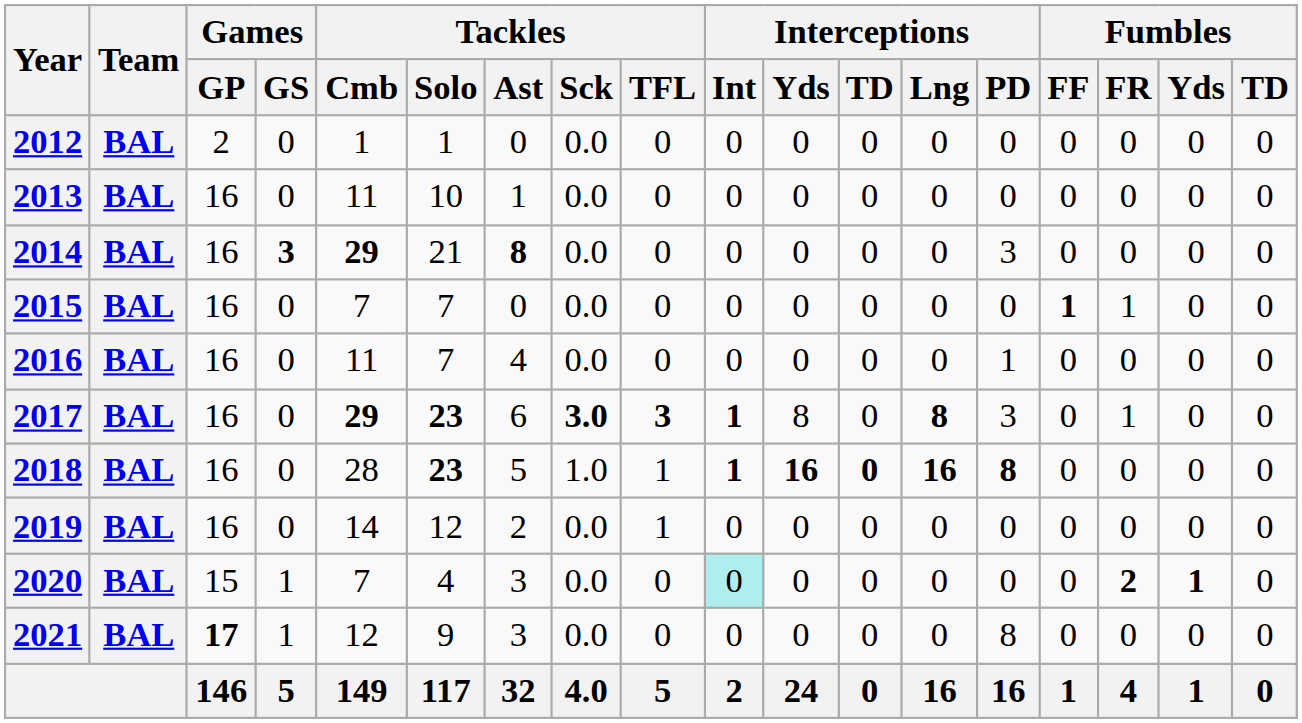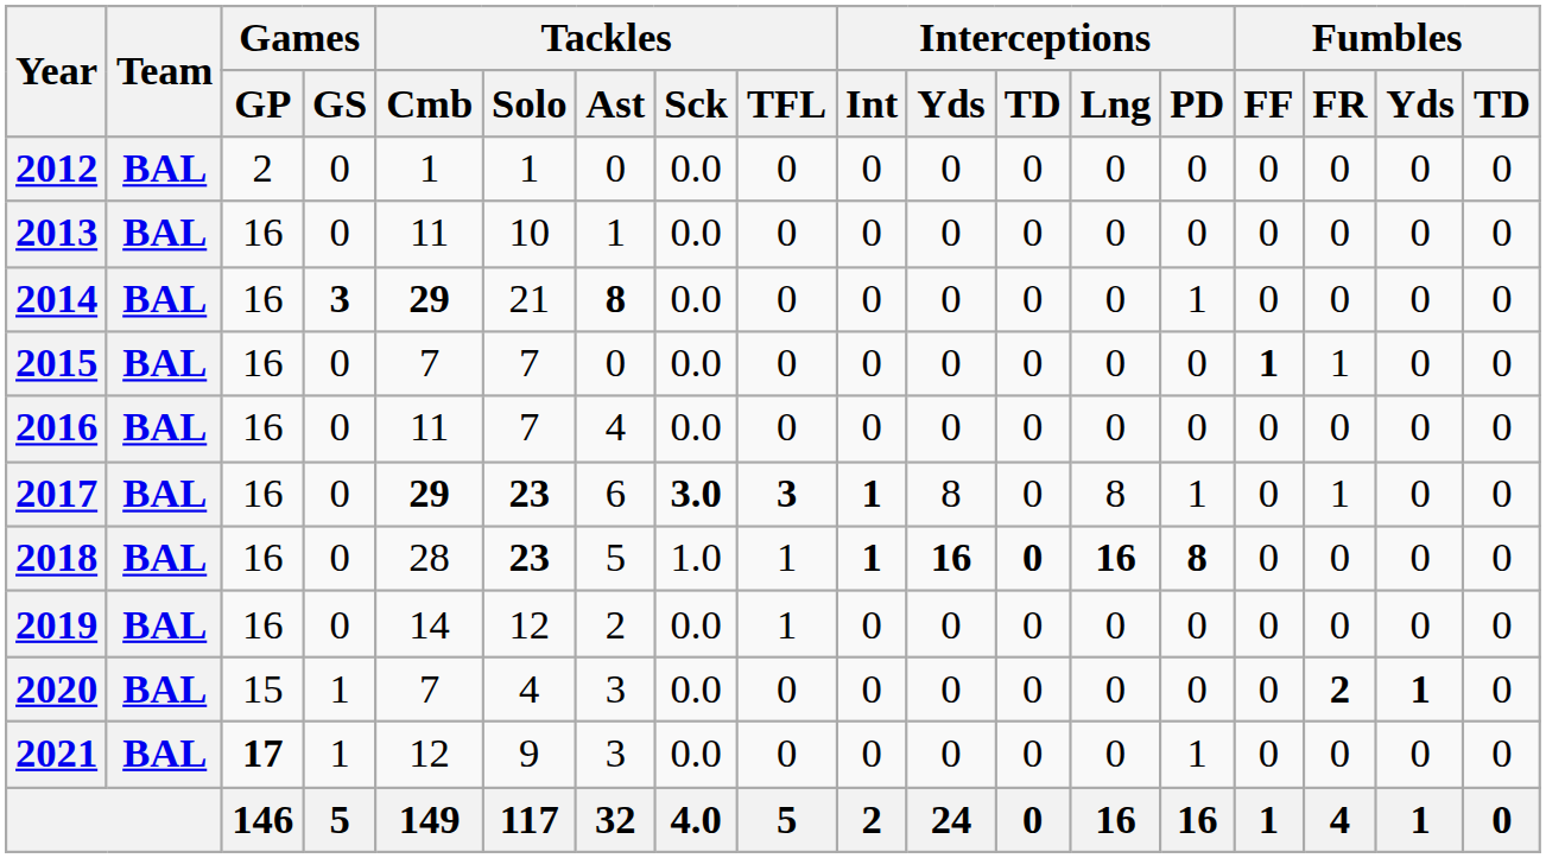 <table class="wikitable" style="text-align:center">
 <tr>
 <th rowspan="2">Year</th>
 <th rowspan="2">Team</th>
 <th colspan="2">Games</th>
 <th colspan="5">Tackles</th>
 <th colspan="5">Interceptions</th>
 <th colspan="4">Fumbles</th>
 </tr>
 <tr>
 <th>GP</th>
 <th>GS</th>
 <th>Cmb</th>
 <th>Solo</th>
 <th>Ast</th>
 <th>Sck</th>
 <th>TFL</th>
 <th>Int</th>
 <th>Yds</th>
 <th>TD</th>
 <th>Lng</th>
 <th>PD</th>
 <th>FF</th>
 <th>FR</th>
 <th>Yds</th>
 <th>TD</th>
 </tr>
 <tr>
 <th><a href='#'>2012</a></th>
 <th><a href='#'>BAL</a></th>
 <td>2</td>
 <td>0</td>
 <td>1</td>
 <td>1</td>
 <td>0</td>
 <td>0.0</td>
 <td>0</td>
 <td>0</td>
 <td>0</td>
 <td>0</td>
 <td>0</td>
 <td>0</td>
 <td>0</td>
 <td>0</td>
 <td>0</td>
 <td>0</td>
 </tr>
 <tr>
 <th><a href='#'>2013</a></th>
 <th><a href='#'>BAL</a></th>
 <td>16</td>
 <td>0</td>
 <td>11</td>
 <td>10</td>
 <td>1</td>
 <td>0.0</td>
 <td>0</td>
 <td>0</td>
 <td>0</td>
 <td>0</td>
 <td>0</td>
 <td>0</td>
 <td>0</td>
 <td>0</td>
 <td>0</td>
 <td>0</td>
 </tr>
 <tr>
 <th><a href='#'>2014</a></th>
 <th><a href='#'>BAL</a></th>
 <td>16</td>
 <td><strong>3</strong></td>
 <td><strong>29</strong></td>
 <td>21</td>
 <td><strong>8</strong></td>
 <td>0.0</td>
 <td>0</td>
 <td>0</td>
 <td>0</td>
 <td>0</td>
 <td>0</td>
-<td>3</td>
+<td>1</td>
 <td>0</td>
 <td>0</td>
 <td>0</td>
 <td>0</td>
 </tr>
 <tr>
 <th><a href='#'>2015</a></th>
 <th><a href='#'>BAL</a></th>
 <td>16</td>
 <td>0</td>
 <td>7</td>
 <td>7</td>
 <td>0</td>
 <td>0.0</td>
 <td>0</td>
 <td>0</td>
 <td>0</td>
 <td>0</td>
 <td>0</td>
 <td>0</td>
 <td><strong>1</strong></td>
 <td>1</td>
 <td>0</td>
 <td>0</td>
 </tr>
 <tr>
 <th><a href='#'>2016</a></th>
 <th><a href='#'>BAL</a></th>
 <td>16</td>
 <td>0</td>
 <td>11</td>
 <td>7</td>
 <td>4</td>
 <td>0.0</td>
 <td>0</td>
 <td>0</td>
 <td>0</td>
 <td>0</td>
 <td>0</td>
-<td>1</td>
+<td>0</td>
 <td>0</td>
 <td>0</td>
 <td>0</td>
 <td>0</td>
 </tr>
 <tr>
 <th><a href='#'>2017</a></th>
 <th><a href='#'>BAL</a></th>
 <td>16</td>
 <td>0</td>
 <td><strong>29</strong></td>
 <td><strong>23</strong></td>
 <td>6</td>
 <td><strong>3.0</strong></td>
 <td><strong>3</strong></td>
 <td><strong>1</strong></td>
 <td>8</td>
 <td>0</td>
-<td><strong>8</strong></td>
-<td>3</td>
+<td>8</td>
+<td>1</td>
 <td>0</td>
 <td>1</td>
 <td>0</td>
 <td>0</td>
 </tr>
 <tr>
 <th><a href='#'>2018</a></th>
 <th><a href='#'>BAL</a></th>
 <td>16</td>
 <td>0</td>
 <td>28</td>
 <td><strong>23</strong></td>
 <td>5</td>
 <td>1.0</td>
 <td>1</td>
 <td><strong>1</strong></td>
 <td><strong>16</strong></td>
 <td><strong>0</strong></td>
 <td><strong>16</strong></td>
 <td><strong>8</strong></td>
 <td>0</td>
 <td>0</td>
 <td>0</td>
 <td>0</td>
 </tr>
 <tr>
 <th><a href='#'>2019</a></th>
 <th><a href='#'>BAL</a></th>
 <td>16</td>
 <td>0</td>
 <td>14</td>
 <td>12</td>
 <td>2</td>
 <td>0.0</td>
 <td>1</td>
 <td>0</td>
 <td>0</td>
 <td>0</td>
 <td>0</td>
 <td>0</td>
 <td>0</td>
 <td>0</td>
 <td>0</td>
 <td>0</td>
 </tr>
 <tr>
 <th><a href='#'>2020</a></th>
 <th><a href='#'>BAL</a></th>
 <td>15</td>
 <td>1</td>
 <td>7</td>
 <td>4</td>
 <td>3</td>
 <td>0.0</td>
 <td>0</td>
-<td style="background: paleturquoise;">0</td>
+<td>0</td>
 <td>0</td>
 <td>0</td>
 <td>0</td>
 <td>0</td>
 <td>0</td>
 <td><strong>2</strong></td>
 <td><strong>1</strong></td>
 <td>0</td>
 </tr>
 <tr>
 <th><a href='#'>2021</a></th>
 <th><a href='#'>BAL</a></th>
 <td><strong>17</strong></td>
 <td>1</td>
 <td>12</td>
 <td>9</td>
 <td>3</td>
 <td>0.0</td>
 <td>0</td>
 <td>0</td>
 <td>0</td>
 <td>0</td>
 <td>0</td>
-<td>8</td>
+<td>1</td>
 <td>0</td>
 <td>0</td>
 <td>0</td>
 <td>0</td>
 </tr>
 <tr>
 <th colspan="2"></th>
 <th>146</th>
 <th>5</th>
 <th>149</th>
 <th>117</th>
 <th>32</th>
 <th>4.0</th>
 <th>5</th>
 <th>2</th>
 <th>24</th>
 <th>0</th>
 <th>16</th>
 <th>16</th>
 <th>1</th>
 <th>4</th>
 <th>1</th>
 <th>0</th>
 </tr>
 </table>
